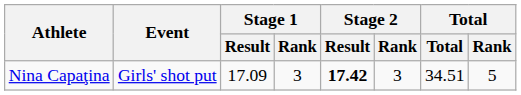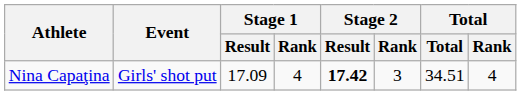 <table class="wikitable" style="font-size:90%">
 <tr>
 <th rowspan=2>Athlete</th>
 <th rowspan=2>Event</th>
 <th colspan=2>Stage 1</th>
 <th colspan=2>Stage 2</th>
 <th colspan=2>Total</th>
 </tr>
 <tr style="font-size:95%">
 <th>Result</th>
 <th>Rank</th>
 <th>Result</th>
 <th>Rank</th>
 <th>Total</th>
 <th>Rank</th>
 </tr>
 <tr align=center>
 <td align=left><a href='#'>Nina Capaţina</a></td>
 <td align=left><a href='#'>Girls' shot put</a></td>
 <td>17.09</td>
-<td>3</td>
+<td>4</td>
 <td><strong>17.42</strong></td>
 <td>3</td>
 <td>34.51</td>
-<td>5</td>
+<td>4</td>
 </tr>
 </table>
